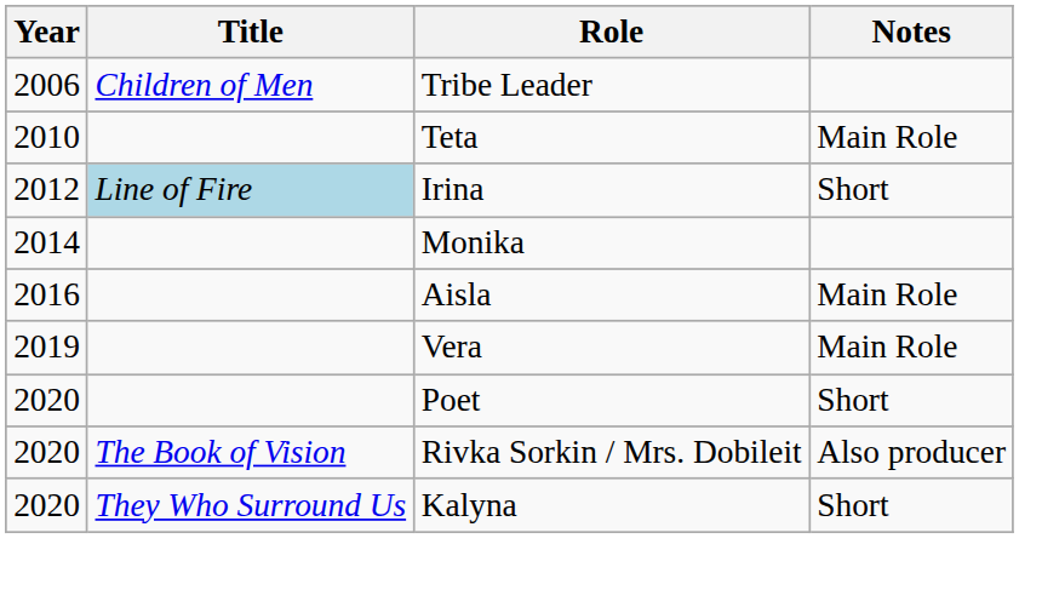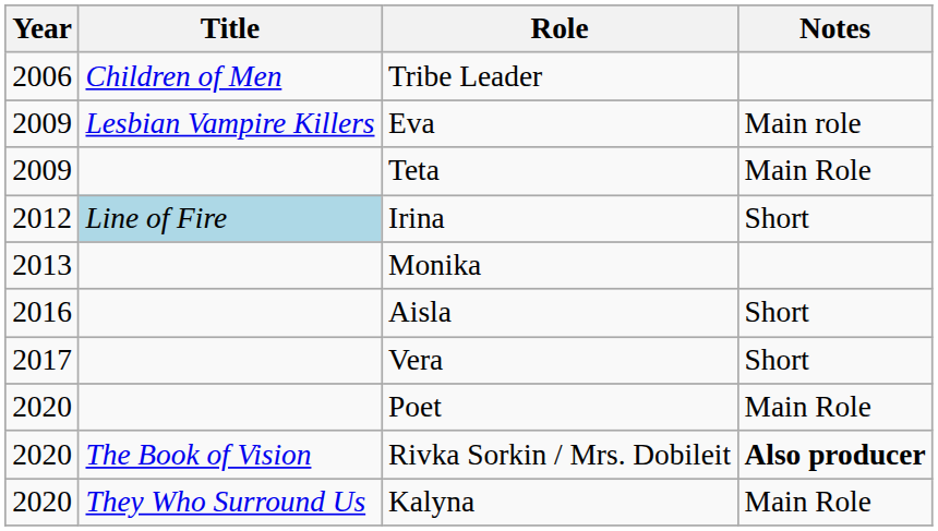 <table class="wikitable sortable">
 <tr>
 <th>Year</th>
 <th>Title</th>
 <th>Role</th>
 <th class="unsortable">Notes</th>
 </tr>
 <tr>
 <td>2006</td>
 <td><em><a href='#'>Children of Men</a></em></td>
 <td>Tribe Leader</td>
 <td></td>
 </tr>
 <tr>
-<td>2010</td>
+<td>2009</td>
+<td><em><a href='#'>Lesbian Vampire Killers</a></em></td>
+<td>Eva</td>
+<td>Main role</td>
+</tr>
+<tr>
+<td>2009</td>
 <td><em></em></td>
 <td>Teta</td>
 <td>Main Role</td>
 </tr>
 <tr>
 <td>2012</td>
 <td style="background: lightblue;"><em>Line of Fire</em></td>
 <td>Irina</td>
 <td>Short</td>
 </tr>
 <tr>
-<td>2014</td>
+<td>2013</td>
 <td><em></em></td>
 <td>Monika</td>
 <td></td>
 </tr>
 <tr>
 <td>2016</td>
 <td><em></em></td>
 <td>Aisla</td>
-<td>Main Role</td>
+<td>Short</td>
 </tr>
 <tr>
-<td>2019</td>
+<td>2017</td>
 <td><em></em></td>
 <td>Vera</td>
-<td>Main Role</td>
+<td>Short</td>
 </tr>
 <tr>
 <td>2020</td>
 <td><em></em></td>
 <td>Poet</td>
-<td>Short</td>
+<td>Main Role</td>
 </tr>
 <tr>
 <td>2020</td>
 <td><em><a href='#'>The Book of Vision</a></em></td>
 <td>Rivka Sorkin / Mrs. Dobileit</td>
-<td>Also producer</td>
+<td><strong>Also producer</strong></td>
 </tr>
 <tr>
 <td>2020</td>
 <td><em><a href='#'>They Who Surround Us</a></em></td>
 <td>Kalyna</td>
-<td>Short</td>
+<td>Main Role</td>
 </tr>
 </table>
